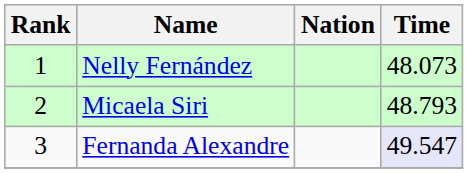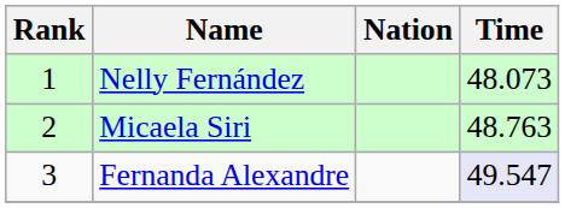 <table class="wikitable" style="text-align:center">
 <tr>
 <th>Rank</th>
 <th>Name</th>
 <th>Nation</th>
 <th>Time</th>
 </tr>
 <tr bgcolor=ccffcc>
 <td>1</td>
 <td align=left><a href='#'>Nelly Fernández</a></td>
 <td align=left></td>
 <td>48.073</td>
 </tr>
 <tr bgcolor=ccffcc>
 <td>2</td>
 <td align=left><a href='#'>Micaela Siri</a></td>
 <td align=left></td>
-<td>48.793</td>
+<td>48.763</td>
 </tr>
 <tr>
 <td>3</td>
 <td align=left><a href='#'>Fernanda Alexandre</a></td>
 <td align=left></td>
 <td style="background: lavender;">49.547</td>
 </tr>
 <tr>
 </tr>
 </table>
